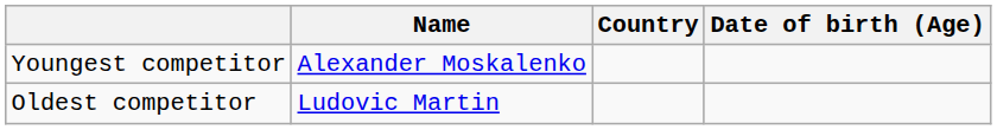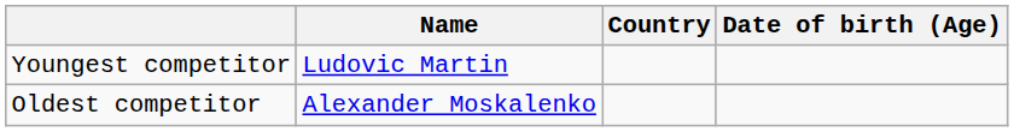 <table class="wikitable sortable">
 <tr>
 <th></th>
 <th>Name</th>
 <th>Country</th>
 <th>Date of birth (Age)</th>
 </tr>
 <tr>
 <td>Youngest competitor</td>
-<td><a href='#'>Alexander Moskalenko</a></td>
+<td><a href='#'>Ludovic Martin</a></td>
 <td></td>
 <td></td>
 </tr>
 <tr>
 <td>Oldest competitor</td>
-<td><a href='#'>Ludovic Martin</a></td>
+<td><a href='#'>Alexander Moskalenko</a></td>
 <td></td>
 <td></td>
 </tr>
 </table>
